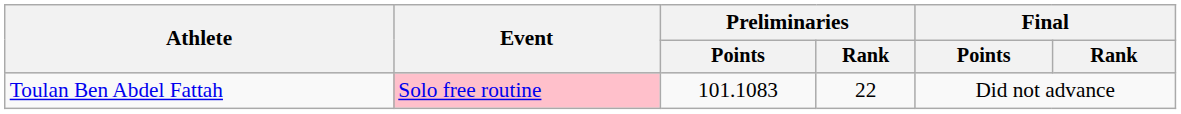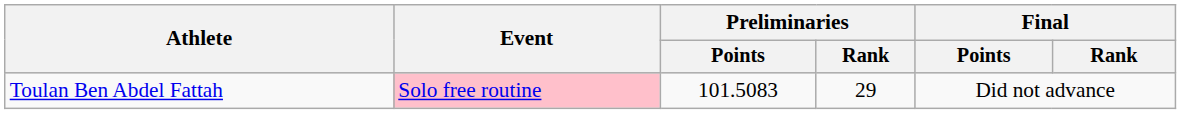 <table class="wikitable" style="text-align:center; font-size:90%; width:50%;">
 <tr>
 <th rowspan="2">Athlete</th>
 <th rowspan="2">Event</th>
 <th colspan="2">Preliminaries</th>
 <th colspan="2">Final</th>
 </tr>
 <tr style="font-size:95%">
 <th>Points</th>
 <th>Rank</th>
 <th>Points</th>
 <th>Rank</th>
 </tr>
 <tr>
 <td align=left><a href='#'>Toulan Ben Abdel Fattah</a></td>
 <td align=left style="background: pink;"><a href='#'>Solo free routine</a></td>
-<td>101.1083</td>
-<td>22</td>
+<td>101.5083</td>
+<td>29</td>
 <td colspan=2>Did not advance</td>
 </tr>
 </table>
